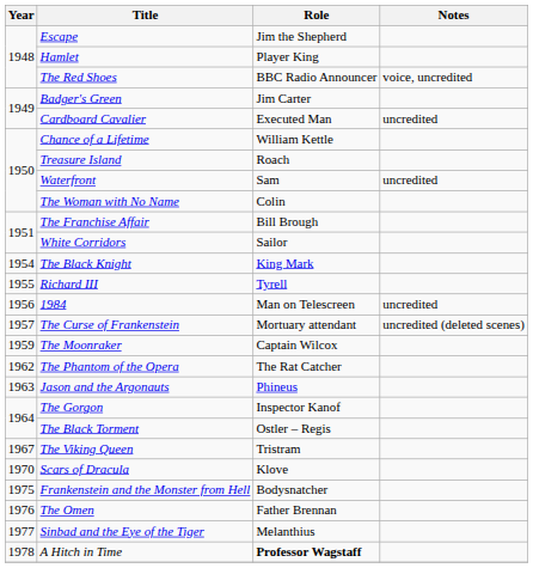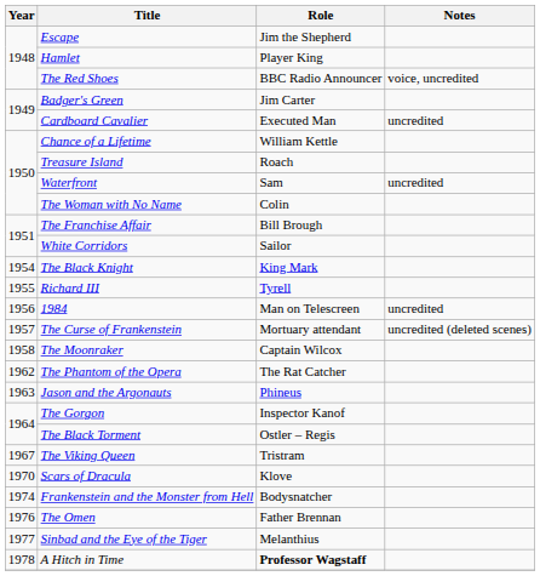 <table class="wikitable sortable">
 <tr>
 <th>Year</th>
 <th>Title</th>
 <th>Role</th>
 <th>Notes</th>
 </tr>
 <tr>
 <td rowspan=3>1948</td>
 <td><a href='#'><em>Escape</em></a></td>
 <td>Jim the Shepherd</td>
 <td></td>
 </tr>
 <tr>
 <td><a href='#'><em>Hamlet</em></a></td>
 <td>Player King</td>
 <td></td>
 </tr>
 <tr>
 <td><a href='#'><em>The Red Shoes</em></a></td>
 <td>BBC Radio Announcer</td>
 <td>voice, uncredited</td>
 </tr>
 <tr>
 <td rowspan=2>1949</td>
 <td><a href='#'><em>Badger's Green</em></a></td>
 <td>Jim Carter</td>
 <td></td>
 </tr>
 <tr>
 <td><em><a href='#'>Cardboard Cavalier</a></em></td>
 <td>Executed Man</td>
 <td>uncredited</td>
 </tr>
 <tr>
 <td rowspan=4>1950</td>
 <td><a href='#'><em>Chance of a Lifetime</em></a></td>
 <td>William Kettle</td>
 <td></td>
 </tr>
 <tr>
 <td><a href='#'><em>Treasure Island</em></a></td>
 <td>Roach</td>
 <td></td>
 </tr>
 <tr>
 <td><a href='#'><em>Waterfront</em></a></td>
 <td>Sam</td>
 <td>uncredited</td>
 </tr>
 <tr>
 <td><em><a href='#'>The Woman with No Name</a></em></td>
 <td>Colin</td>
 <td></td>
 </tr>
 <tr>
 <td rowspan=2>1951</td>
 <td><a href='#'><em>The Franchise Affair</em></a></td>
 <td>Bill Brough</td>
 <td></td>
 </tr>
 <tr>
 <td><em><a href='#'>White Corridors</a></em></td>
 <td>Sailor</td>
 <td></td>
 </tr>
 <tr>
 <td>1954</td>
 <td><a href='#'><em>The Black Knight</em></a></td>
 <td><a href='#'>King Mark</a></td>
 <td></td>
 </tr>
 <tr>
 <td>1955</td>
 <td><a href='#'><em>Richard III</em></a></td>
 <td><a href='#'>Tyrell</a></td>
 <td></td>
 </tr>
 <tr>
 <td>1956</td>
 <td><a href='#'><em>1984</em></a></td>
 <td>Man on Telescreen</td>
 <td>uncredited</td>
 </tr>
 <tr>
 <td>1957</td>
 <td><em><a href='#'>The Curse of Frankenstein</a></em></td>
 <td>Mortuary attendant</td>
 <td>uncredited (deleted scenes)</td>
 </tr>
 <tr>
-<td>1959</td>
+<td>1958</td>
 <td><em><a href='#'>The Moonraker</a></em></td>
 <td>Captain Wilcox</td>
 <td></td>
 </tr>
 <tr>
 <td>1962</td>
 <td><a href='#'><em>The Phantom of the Opera</em></a></td>
 <td>The Rat Catcher</td>
 <td></td>
 </tr>
 <tr>
 <td>1963</td>
 <td><a href='#'><em>Jason and the Argonauts</em></a></td>
 <td><a href='#'>Phineus</a></td>
 <td></td>
 </tr>
 <tr>
 <td rowspan=2>1964</td>
 <td><em><a href='#'>The Gorgon</a></em></td>
 <td>Inspector Kanof</td>
 <td></td>
 </tr>
 <tr>
 <td><em><a href='#'>The Black Torment</a></em></td>
 <td>Ostler – Regis</td>
 <td></td>
 </tr>
 <tr>
 <td>1967</td>
 <td><em><a href='#'>The Viking Queen</a></em></td>
 <td>Tristram</td>
 <td></td>
 </tr>
 <tr>
 <td>1970</td>
 <td><em><a href='#'>Scars of Dracula</a></em></td>
 <td>Klove</td>
 <td></td>
 </tr>
 <tr>
-<td>1975</td>
+<td>1974</td>
 <td><em><a href='#'>Frankenstein and the Monster from Hell</a></em></td>
 <td>Bodysnatcher</td>
 <td></td>
 </tr>
 <tr>
 <td>1976</td>
 <td><em><a href='#'>The Omen</a></em></td>
 <td>Father Brennan</td>
 <td></td>
 </tr>
 <tr>
 <td>1977</td>
 <td><em><a href='#'>Sinbad and the Eye of the Tiger</a></em></td>
 <td>Melanthius</td>
 <td></td>
 </tr>
 <tr>
 <td>1978</td>
 <td><em>A Hitch in Time</em></td>
 <td><strong>Professor Wagstaff</strong></td>
 <td></td>
 </tr>
 <tr>
 </tr>
 </table>
